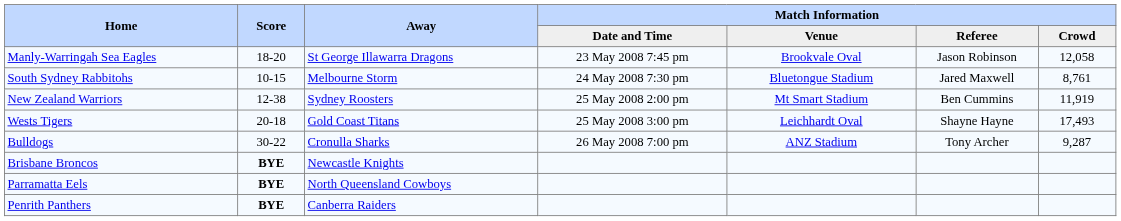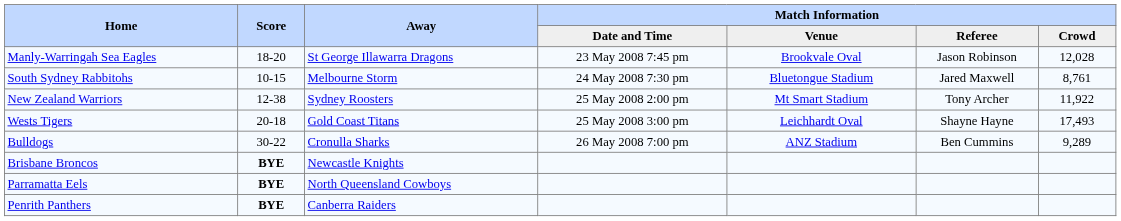 <table border=1 style="border-collapse:collapse; font-size:90%;" cellpadding=3 cellspacing=0 width=100%>
 <tr bgcolor=#C1D8FF>
 <th rowspan=2 width=21%>Home</th>
 <th rowspan=2 width=6%>Score</th>
 <th rowspan=2 width=21%>Away</th>
 <th colspan=6>Match Information</th>
 </tr>
 <tr bgcolor=#EFEFEF>
 <th width=17%>Date and Time</th>
 <th width=17%>Venue</th>
 <th width=11%>Referee</th>
 <th width=7%>Crowd</th>
 </tr>
 <tr align=center bgcolor=#F5FAFF>
 <td align=left> <a href='#'>Manly-Warringah Sea Eagles</a></td>
 <td>18-20</td>
 <td align=left> <a href='#'>St George Illawarra Dragons</a></td>
 <td>23 May 2008 7:45 pm</td>
 <td><a href='#'>Brookvale Oval</a></td>
 <td>Jason Robinson</td>
-<td>12,058</td>
+<td>12,028</td>
 </tr>
 <tr align=center bgcolor=#F5FAFF>
 <td align=left> <a href='#'>South Sydney Rabbitohs</a></td>
 <td>10-15</td>
 <td align=left> <a href='#'>Melbourne Storm</a></td>
 <td>24 May 2008 7:30 pm</td>
 <td><a href='#'>Bluetongue Stadium</a></td>
 <td>Jared Maxwell</td>
 <td>8,761</td>
 </tr>
 <tr align=center bgcolor=#F5FAFF>
 <td align=left> <a href='#'>New Zealand Warriors</a></td>
 <td>12-38</td>
 <td align=left> <a href='#'>Sydney Roosters</a></td>
 <td>25 May 2008 2:00 pm</td>
 <td><a href='#'>Mt Smart Stadium</a></td>
-<td>Ben Cummins</td>
-<td>11,919</td>
+<td>Tony Archer</td>
+<td>11,922</td>
 </tr>
 <tr align=center bgcolor=#F5FAFF>
 <td align=left> <a href='#'>Wests Tigers</a></td>
 <td>20-18</td>
 <td align=left> <a href='#'>Gold Coast Titans</a></td>
 <td>25 May 2008 3:00 pm</td>
 <td><a href='#'>Leichhardt Oval</a></td>
 <td>Shayne Hayne</td>
 <td>17,493</td>
 </tr>
 <tr align=center bgcolor=#F5FAFF>
 <td align=left> <a href='#'>Bulldogs</a></td>
 <td>30-22</td>
 <td align=left> <a href='#'>Cronulla Sharks</a></td>
 <td>26 May 2008 7:00 pm</td>
 <td><a href='#'>ANZ Stadium</a></td>
-<td>Tony Archer</td>
-<td>9,287</td>
+<td>Ben Cummins</td>
+<td>9,289</td>
 </tr>
 <tr align=center bgcolor=#F5FAFF>
 <td align=left> <a href='#'>Brisbane Broncos</a></td>
 <td><strong>BYE</strong></td>
 <td align=left> <a href='#'>Newcastle Knights</a></td>
 <td></td>
 <td></td>
 <td></td>
 <td></td>
 </tr>
 <tr align=center bgcolor=#F5FAFF>
 <td align=left> <a href='#'>Parramatta Eels</a></td>
 <td><strong>BYE</strong></td>
 <td align=left> <a href='#'>North Queensland Cowboys</a></td>
 <td></td>
 <td></td>
 <td></td>
 <td></td>
 </tr>
 <tr align=center bgcolor=#F5FAFF>
 <td align=left> <a href='#'>Penrith Panthers</a></td>
 <td><strong>BYE</strong></td>
 <td align=left> <a href='#'>Canberra Raiders</a></td>
 <td></td>
 <td></td>
 <td></td>
 <td></td>
 </tr>
 </table>
